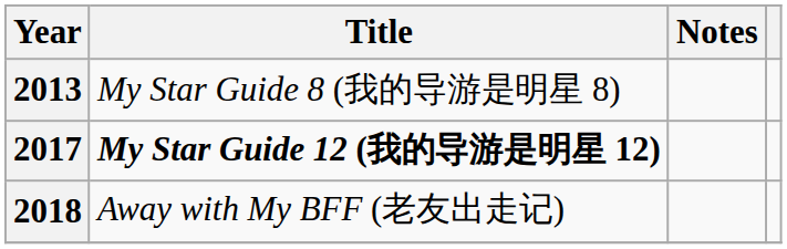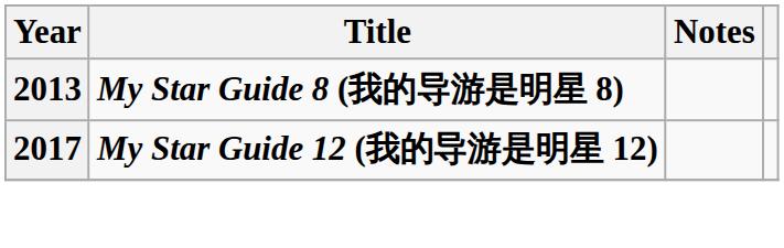 <table class="wikitable sortable plainrowheaders">
 <tr>
 <th scope="col">Year</th>
 <th scope="col">Title</th>
 <th scope="col" class="unsortable">Notes</th>
 <th scope="col" class="unsortable"></th>
 </tr>
 <tr>
 <th scope="row">2013</th>
-<td><em>My Star Guide 8</em> (我的导游是明星 8)</td>
+<td><strong><em>My Star Guide 8</em> (我的导游是明星 8)</strong></td>
 <td></td>
 <td></td>
 </tr>
 <tr>
 <th scope="row">2017</th>
 <td><strong><em>My Star Guide 12</em> (我的导游是明星 12)</strong></td>
 <td></td>
 <td></td>
 </tr>
 <tr>
-<th scope="row">2018</th>
-<td><em>Away with My BFF</em> (老友出走记)</td>
-<td></td>
-<td></td>
-</tr>
-<tr>
 </tr>
 </table>
